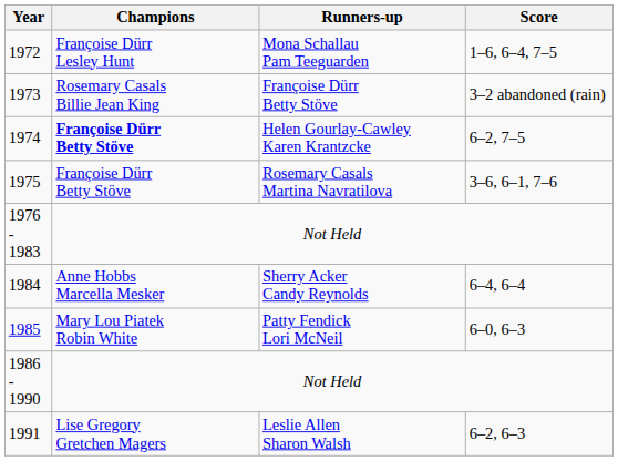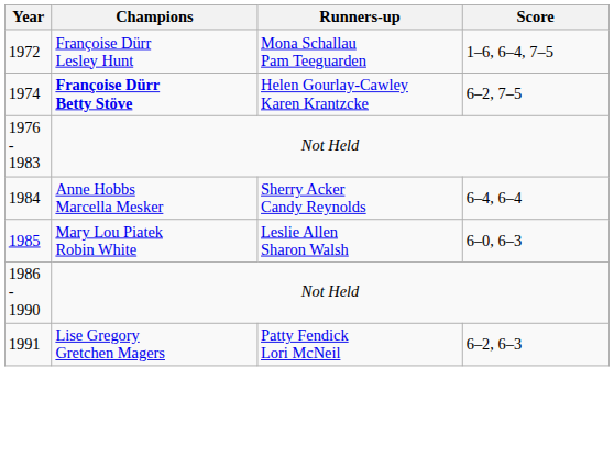 <table class="wikitable">
 <tr>
 <th style="width:40px">Year</th>
 <th style="width:200px">Champions</th>
 <th style="width:200px">Runners-up</th>
 <th style="width:140px" class="unsortable">Score</th>
 </tr>
 <tr>
 <td>1972</td>
 <td> <a href='#'>Françoise Dürr</a> <br>  <a href='#'>Lesley Hunt</a></td>
 <td> <a href='#'>Mona Schallau</a> <br>  <a href='#'>Pam Teeguarden</a></td>
 <td>1–6, 6–4, 7–5</td>
 </tr>
 <tr>
-<td>1973</td>
-<td> <a href='#'>Rosemary Casals</a> <br>  <a href='#'>Billie Jean King</a></td>
-<td> <a href='#'>Françoise Dürr</a> <br>  <a href='#'>Betty Stöve</a></td>
-<td>3–2 abandoned (rain)</td>
-</tr>
-<tr>
 <td>1974</td>
 <td><strong> <a href='#'>Françoise Dürr</a> <br>  <a href='#'>Betty Stöve</a></strong></td>
 <td> <a href='#'>Helen Gourlay-Cawley</a> <br>  <a href='#'>Karen Krantzcke</a></td>
 <td>6–2, 7–5</td>
-</tr>
-<tr>
-<td>1975</td>
-<td> <a href='#'>Françoise Dürr</a> <br>  <a href='#'>Betty Stöve</a></td>
-<td> <a href='#'>Rosemary Casals</a> <br>  <a href='#'>Martina Navratilova</a></td>
-<td>3–6, 6–1, 7–6</td>
 </tr>
 <tr>
 <td>1976<br><div>-</div> 1983</td>
 <td colspan=3 align=center><em>Not Held</em></td>
 </tr>
 <tr>
 <td>1984</td>
 <td> <a href='#'>Anne Hobbs</a> <br>  <a href='#'>Marcella Mesker</a></td>
 <td> <a href='#'>Sherry Acker</a> <br>  <a href='#'>Candy Reynolds</a></td>
 <td>6–4, 6–4</td>
 </tr>
 <tr>
 <td><a href='#'>1985</a></td>
 <td> <a href='#'>Mary Lou Piatek</a> <br>  <a href='#'>Robin White</a></td>
-<td> <a href='#'>Patty Fendick</a> <br>  <a href='#'>Lori McNeil</a></td>
+<td> <a href='#'>Leslie Allen</a> <br>  <a href='#'>Sharon Walsh</a></td>
 <td>6–0, 6–3</td>
 </tr>
 <tr>
 <td>1986<br><div>-</div> 1990</td>
 <td colspan=3 align=center><em>Not Held</em></td>
 </tr>
 <tr>
 <td>1991</td>
 <td> <a href='#'>Lise Gregory</a> <br>  <a href='#'>Gretchen Magers</a></td>
-<td> <a href='#'>Leslie Allen</a> <br>  <a href='#'>Sharon Walsh</a></td>
+<td> <a href='#'>Patty Fendick</a> <br>  <a href='#'>Lori McNeil</a></td>
 <td>6–2, 6–3</td>
 </tr>
 </table>
